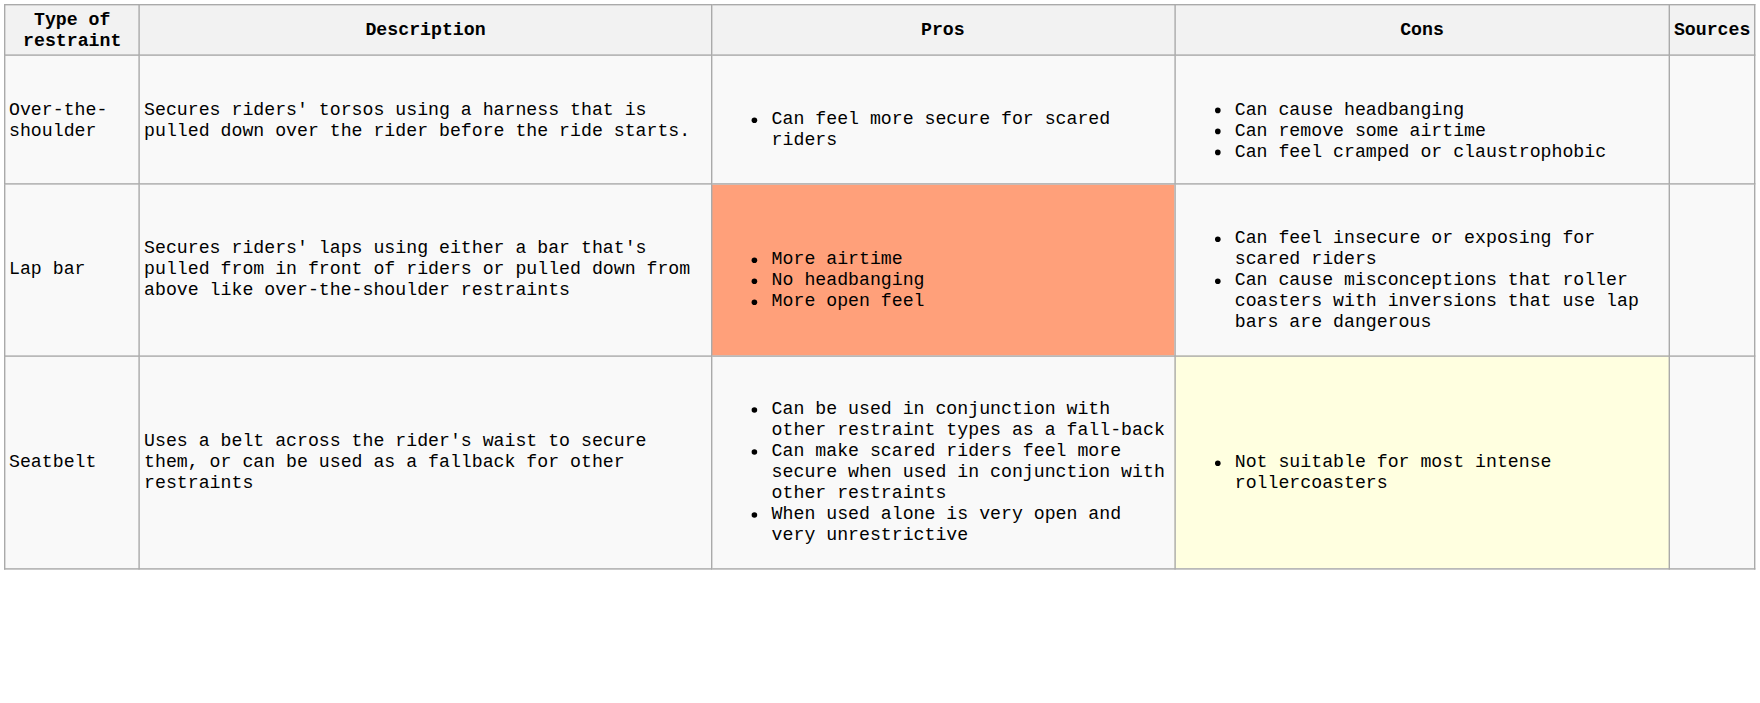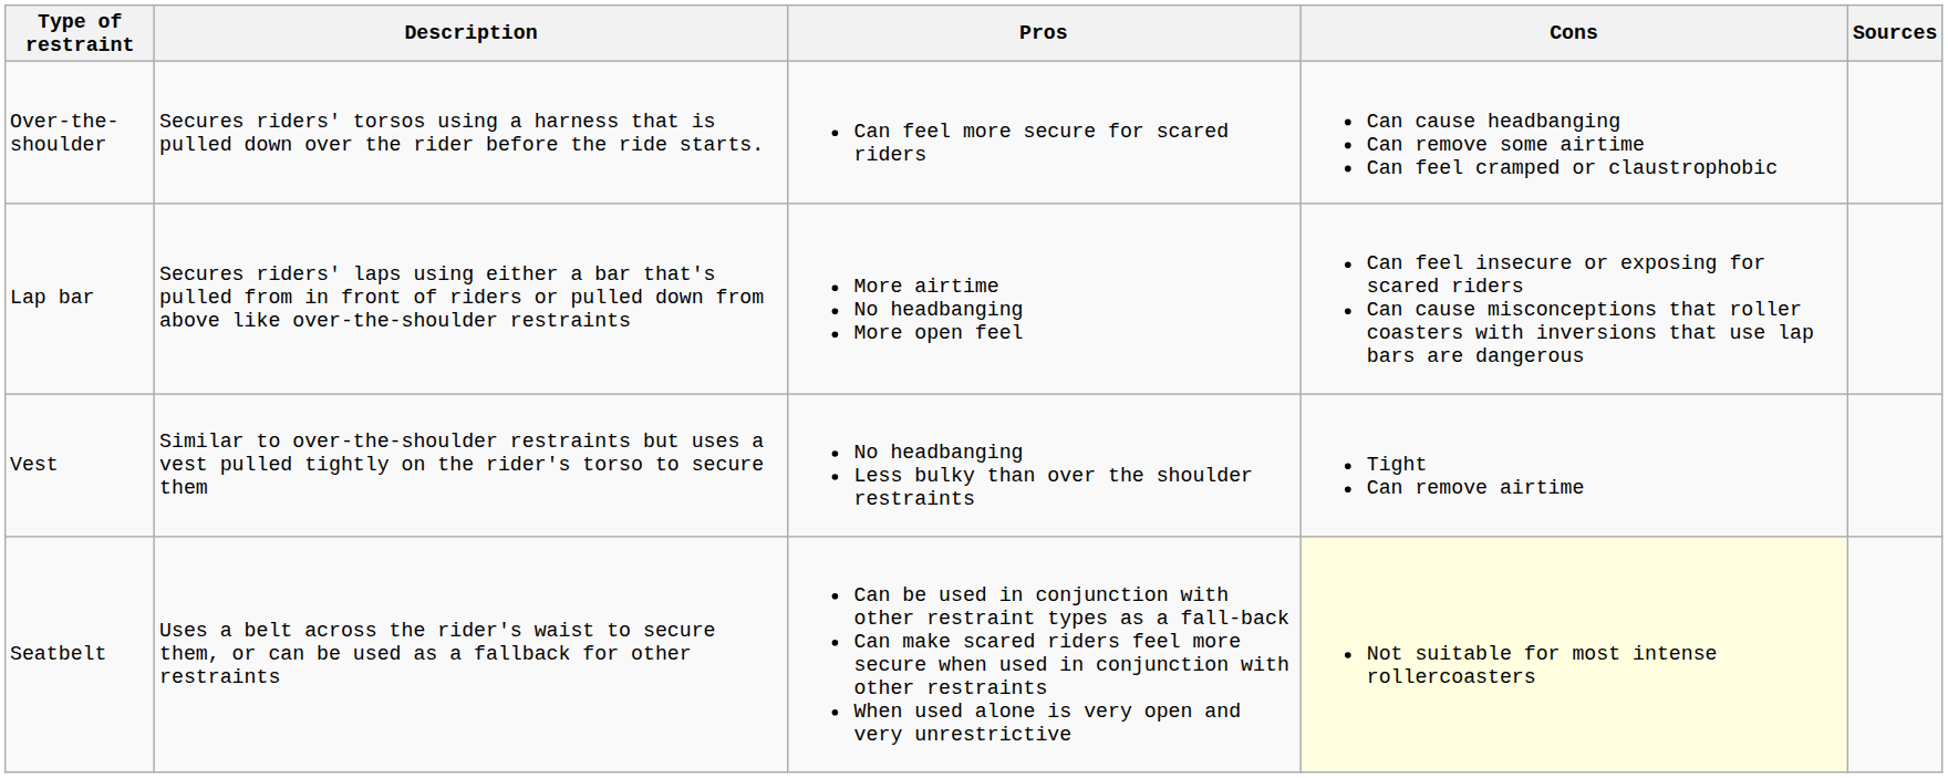 <table class="wikitable">
 <tr>
 <th>Type of restraint</th>
 <th>Description</th>
 <th>Pros</th>
 <th>Cons</th>
 <th>Sources</th>
 </tr>
 <tr>
 <td>Over-the-shoulder</td>
 <td>Secures riders' torsos using a harness that is pulled down over the rider before the ride starts.</td>
 <td><br><ul><li>Can feel more secure for scared riders</li></ul></td>
 <td><br><ul><li>Can cause headbanging</li><li>Can remove some airtime</li><li>Can feel cramped or claustrophobic</li></ul></td>
 <td></td>
 </tr>
 <tr>
 <td>Lap bar</td>
 <td>Secures riders' laps using either a bar that's pulled from in front of riders or pulled down from above like over-the-shoulder restraints</td>
-<td style="background: lightsalmon;"><br><ul><li>More airtime</li><li>No headbanging</li><li>More open feel</li></ul></td>
+<td><br><ul><li>More airtime</li><li>No headbanging</li><li>More open feel</li></ul></td>
 <td><br><ul><li>Can feel insecure or exposing for scared riders</li><li>Can cause misconceptions that roller coasters with inversions that use lap bars are dangerous</li></ul></td>
+<td></td>
+</tr>
+<tr>
+<td>Vest</td>
+<td>Similar to over-the-shoulder restraints but uses a vest pulled tightly on the rider's torso to secure them</td>
+<td><br><ul><li>No headbanging</li><li>Less bulky than over the shoulder restraints</li></ul></td>
+<td><br><ul><li>Tight</li><li>Can remove airtime</li></ul></td>
 <td></td>
 </tr>
 <tr>
 <td>Seatbelt</td>
 <td>Uses a belt across the rider's waist to secure them, or can be used as a fallback for other restraints</td>
 <td><br><ul><li>Can be used in conjunction with other restraint types as a fall-back</li><li>Can make scared riders feel more secure when used in conjunction with other restraints</li><li>When used alone is very open and very unrestrictive</li></ul></td>
 <td style="background: lightyellow;"><br><ul><li>Not suitable for most intense rollercoasters</li></ul></td>
 <td></td>
 </tr>
 </table>
